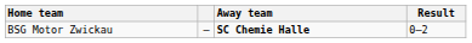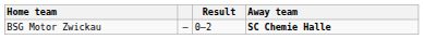 <table class="wikitable" style="width:585px;">
 <tr>
 <th style="width:250px; text-align:left;">Home team</th>
 <th style="width:15px;"></th>
+<th style="width:70px;" align="center;">Result</th>
 <th style="width:250px; text-align:left;">Away team</th>
-<th style="width:70px;" align="center;">Result</th>
 </tr>
 <tr>
 <td>BSG Motor Zwickau</td>
 <td style="text-align:center;">–</td>
+<td>0–2</td>
 <td><strong>SC Chemie Halle</strong></td>
-<td>0–2</td>
 </tr>
 </table>
